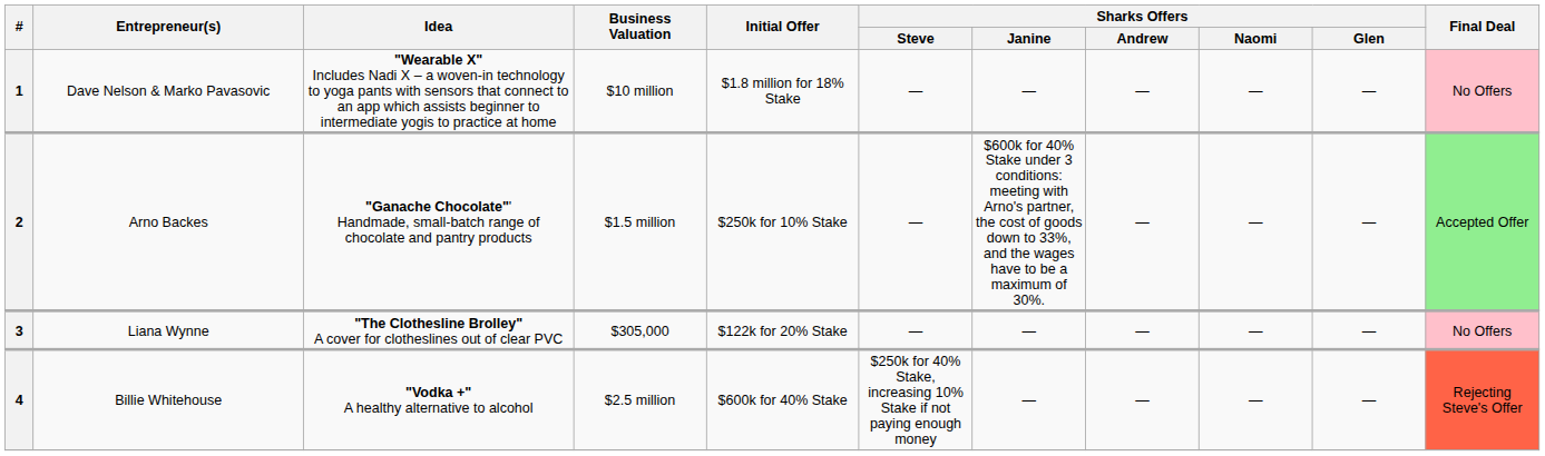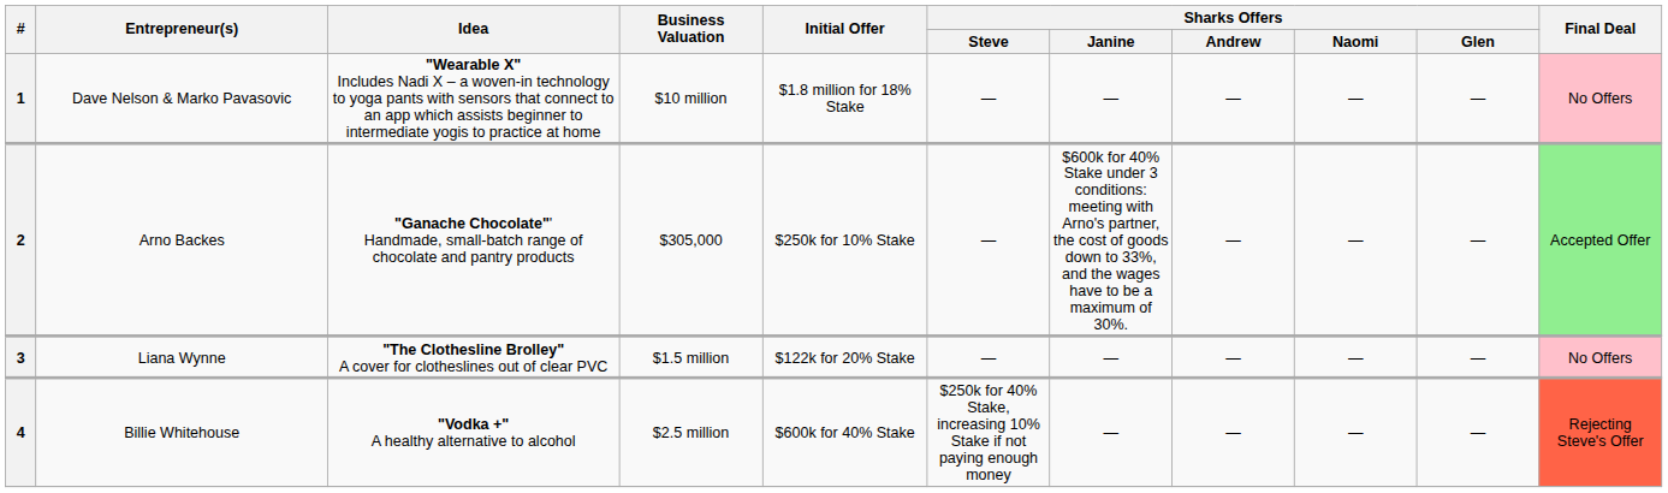 <table class="wikitable plainrowheaders" style="font-size:90%; text-align:center; width: 100%; margin-left: auto; margin-right: auto;">
 <tr>
 <th scope="col" bgcolor="lightgrey" rowspan="2" width="15" align="center">#</th>
 <th scope="col" bgcolor="lightgrey" rowspan="2" width="200" align="center">Entrepreneur(s)</th>
 <th scope="col" bgcolor="lightgrey" rowspan="2" width="200" align="center">Idea</th>
 <th scope="col" bgcolor="lightgrey" rowspan="2" width="95" align="center">Business Valuation</th>
 <th scope="col" bgcolor="lightgrey" rowspan="2" width="110" align="center">Initial Offer</th>
 <th scope="col" bgcolor="lightgrey" colspan="5">Sharks Offers</th>
 <th scope="col" bgcolor="lightgrey" rowspan="2" width="80" align="center">Final Deal</th>
 </tr>
 <tr>
 <th width="80" align="center"><strong>Steve</strong></th>
 <th width="80" align="center"><strong>Janine</strong></th>
 <th width="80" align="center"><strong>Andrew</strong></th>
 <th width="80" align="center"><strong>Naomi</strong></th>
 <th width="80" align="center"><strong>Glen</strong></th>
 </tr>
 <tr>
 <th>1</th>
 <td>Dave Nelson & Marko Pavasovic</td>
 <td><strong>"Wearable X"</strong><br> Includes Nadi X – a woven-in technology to yoga pants with sensors that connect to an app which assists beginner to intermediate yogis to practice at home</td>
 <td>$10 million</td>
 <td>$1.8 million for 18% Stake</td>
 <td>—</td>
 <td>—</td>
 <td>—</td>
 <td>—</td>
 <td>—</td>
 <td bgcolor="pink">No Offers</td>
 </tr>
 <tr>
 </tr>
 <tr style="border-top:3px solid #aaa;">
 <th>2</th>
 <td>Arno Backes</td>
 <td><strong>"Ganache Chocolate"</strong>'<br> Handmade, small-batch range of chocolate and pantry products</td>
-<td>$1.5 million</td>
+<td>$305,000</td>
 <td>$250k for 10% Stake</td>
 <td>—</td>
 <td>$600k for 40% Stake under 3 conditions: meeting with Arno's partner, the cost of goods down to 33%, and the wages have to be a maximum of 30%.</td>
 <td>—</td>
 <td>—</td>
 <td>—</td>
 <td bgcolor="lightgreen">Accepted Offer</td>
 </tr>
 <tr>
 </tr>
 <tr style="border-top:3px solid #aaa;">
 <th>3</th>
 <td>Liana Wynne</td>
 <td><strong>"The Clothesline Brolley"</strong><br> A cover for clotheslines out of clear PVC</td>
-<td>$305,000</td>
+<td>$1.5 million</td>
 <td>$122k for 20% Stake</td>
 <td>—</td>
 <td>—</td>
 <td>—</td>
 <td>—</td>
 <td>—</td>
 <td bgcolor="pink">No Offers</td>
 </tr>
 <tr>
 </tr>
 <tr style="border-top:3px solid #aaa;">
 <th>4</th>
 <td>Billie Whitehouse</td>
 <td><strong>"Vodka +"</strong><br> A healthy alternative to alcohol</td>
 <td>$2.5 million</td>
 <td>$600k for 40% Stake</td>
 <td>$250k for 40% Stake, increasing 10% Stake if not paying enough money</td>
 <td>—</td>
 <td>—</td>
 <td>—</td>
 <td>—</td>
 <td bgcolor="tomato">Rejecting Steve's Offer</td>
 </tr>
 <tr>
 </tr>
 </table>
